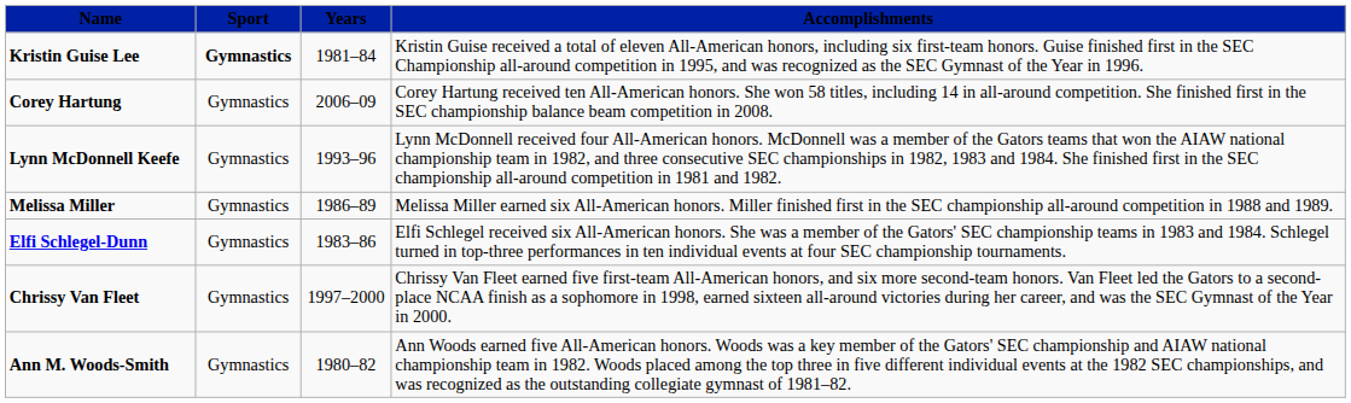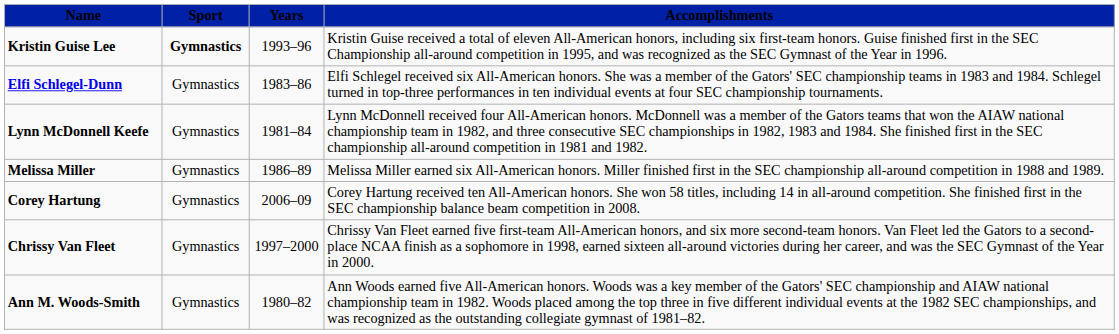 <table class="wikitable">
 <tr>
 <th width=170 style="background:#0021A5;"><span> Name</span></th>
 <th width=90 style="background:#0021A5;"><span> Sport</span></th>
 <th width=77 style="background:#0021A5;"><span> Years</span></th>
 <th style="background:#0021A5;"><span> Accomplishments</span></th>
 </tr>
 <tr>
 <td><strong>Kristin Guise Lee</strong></td>
 <td align=center><strong>Gymnastics</strong></td>
-<td align=center>1981–84</td>
+<td align=center>1993–96</td>
 <td>Kristin Guise received a total of eleven All-American honors, including six first-team honors. Guise finished first in the SEC Championship all-around competition in 1995, and was recognized as the SEC Gymnast of the Year in 1996.</td>
 </tr>
 <tr>
-<td><strong>Corey Hartung</strong></td>
+<td><strong><a href='#'>Elfi Schlegel-Dunn</a></strong></td>
 <td align=center>Gymnastics</td>
-<td align=center>2006–09</td>
-<td>Corey Hartung received ten All-American honors. She won 58 titles, including 14 in all-around competition. She finished first in the SEC championship balance beam competition in 2008.</td>
+<td align=center>1983–86</td>
+<td>Elfi Schlegel received six All-American honors. She was a member of the Gators' SEC championship teams in 1983 and 1984. Schlegel turned in top-three performances in ten individual events at four SEC championship tournaments.</td>
 </tr>
 <tr>
 <td><strong>Lynn McDonnell Keefe</strong></td>
 <td align=center>Gymnastics</td>
-<td align=center>1993–96</td>
+<td align=center>1981–84</td>
 <td>Lynn McDonnell received four All-American honors. McDonnell was a member of the Gators teams that won the AIAW national championship team in 1982, and three consecutive SEC championships in 1982, 1983 and 1984. She finished first in the SEC championship all-around competition in 1981 and 1982.</td>
 </tr>
 <tr>
 <td><strong>Melissa Miller</strong></td>
 <td align=center>Gymnastics</td>
 <td align=center>1986–89</td>
 <td>Melissa Miller earned six All-American honors. Miller finished first in the SEC championship all-around competition in 1988 and 1989.</td>
 </tr>
 <tr>
-<td><strong><a href='#'>Elfi Schlegel-Dunn</a></strong></td>
+<td><strong>Corey Hartung</strong></td>
 <td align=center>Gymnastics</td>
-<td align=center>1983–86</td>
-<td>Elfi Schlegel received six All-American honors. She was a member of the Gators' SEC championship teams in 1983 and 1984. Schlegel turned in top-three performances in ten individual events at four SEC championship tournaments.</td>
+<td align=center>2006–09</td>
+<td>Corey Hartung received ten All-American honors. She won 58 titles, including 14 in all-around competition. She finished first in the SEC championship balance beam competition in 2008.</td>
 </tr>
 <tr>
 <td><strong>Chrissy Van Fleet</strong></td>
 <td align=center>Gymnastics</td>
 <td align=center>1997–2000</td>
 <td>Chrissy Van Fleet earned five first-team All-American honors, and six more second-team honors. Van Fleet led the Gators to a second-place NCAA finish as a sophomore in 1998, earned sixteen all-around victories during her career, and was the SEC Gymnast of the Year in 2000.</td>
 </tr>
 <tr>
 <td><strong>Ann M. Woods-Smith</strong></td>
 <td align=center>Gymnastics</td>
 <td align=center>1980–82</td>
 <td>Ann Woods earned five All-American honors. Woods was a key member of the Gators' SEC championship and AIAW national championship team in 1982. Woods placed among the top three in five different individual events at the 1982 SEC championships, and was recognized as the outstanding collegiate gymnast of 1981–82.</td>
 </tr>
 </table>
